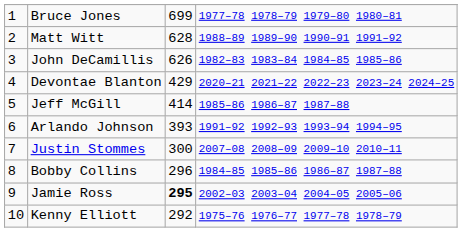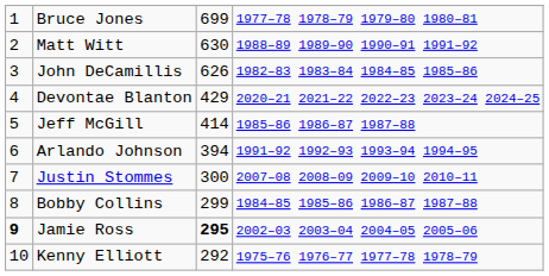 <table class="wikitable">
 <tr>
 </tr>
 <tr>
 <td>1</td>
 <td>Bruce Jones</td>
 <td>699</td>
 <td style="font-size:80%;"><a href='#'>1977–78</a> <a href='#'>1978–79</a> <a href='#'>1979–80</a> <a href='#'>1980–81</a></td>
 </tr>
 <tr>
 <td>2</td>
 <td>Matt Witt</td>
-<td>628</td>
+<td>630</td>
 <td style="font-size:80%;"><a href='#'>1988–89</a> <a href='#'>1989–90</a> <a href='#'>1990–91</a> <a href='#'>1991–92</a></td>
 </tr>
 <tr>
 <td>3</td>
 <td>John DeCamillis</td>
 <td>626</td>
 <td style="font-size:80%;"><a href='#'>1982–83</a> <a href='#'>1983–84</a> <a href='#'>1984–85</a> <a href='#'>1985–86</a></td>
 </tr>
 <tr>
 <td>4</td>
 <td>Devontae Blanton</td>
 <td>429</td>
 <td style="font-size:80%;"><a href='#'>2020–21</a> <a href='#'>2021–22</a> <a href='#'>2022–23</a> <a href='#'>2023–24</a> <a href='#'>2024–25</a></td>
 </tr>
 <tr>
 <td>5</td>
 <td>Jeff McGill</td>
 <td>414</td>
 <td style="font-size:80%;"><a href='#'>1985–86</a> <a href='#'>1986–87</a> <a href='#'>1987–88</a></td>
 </tr>
 <tr>
 <td>6</td>
 <td>Arlando Johnson</td>
-<td>393</td>
+<td>394</td>
 <td style="font-size:80%;"><a href='#'>1991–92</a> <a href='#'>1992–93</a> <a href='#'>1993–94</a> <a href='#'>1994–95</a></td>
 </tr>
 <tr>
 <td>7</td>
 <td><a href='#'>Justin Stommes</a></td>
 <td>300</td>
 <td style="font-size:80%;"><a href='#'>2007–08</a> <a href='#'>2008–09</a> <a href='#'>2009–10</a> <a href='#'>2010–11</a></td>
 </tr>
 <tr>
 <td>8</td>
 <td>Bobby Collins</td>
-<td>296</td>
+<td>299</td>
 <td style="font-size:80%;"><a href='#'>1984–85</a> <a href='#'>1985–86</a> <a href='#'>1986–87</a> <a href='#'>1987–88</a></td>
 </tr>
 <tr>
-<td>9</td>
+<td><strong>9</strong></td>
 <td>Jamie Ross</td>
 <td><strong>295</strong></td>
 <td style="font-size:80%;"><a href='#'>2002–03</a> <a href='#'>2003–04</a> <a href='#'>2004–05</a> <a href='#'>2005–06</a></td>
 </tr>
 <tr>
 <td>10</td>
 <td>Kenny Elliott</td>
 <td>292</td>
 <td style="font-size:80%;"><a href='#'>1975–76</a> <a href='#'>1976–77</a> <a href='#'>1977–78</a> <a href='#'>1978–79</a></td>
 </tr>
 </table>
